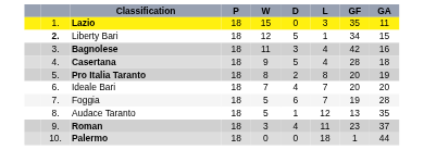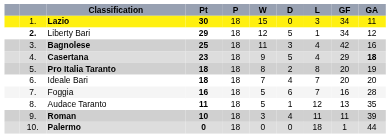 <table align=center style="font-size: 85%; border-collapse:collapse" border=0 cellspacing=0 cellpadding=2>
 <tr align=center bgcolor=#98A1B2>
 <th width=20></th>
 <th width=40></th>
 <th width=220><span>Classification</span></th>
+<th width=55><span>Pt</span></th>
 <th width=40><span>P</span></th>
 <th width=40><span>W</span></th>
 <th width=40><span>D</span></th>
 <th width=40><span>L</span></th>
 <th width=40><span>GF</span></th>
 <th width=40><span>GA</span></th>
 </tr>
 <tr align=center style="background:#FFF010;">
 <td></td>
 <td>1.</td>
 <td style="text-align:left;"><strong>Lazio</strong></td>
+<td><strong>30</strong></td>
 <td>18</td>
 <td>15</td>
 <td>0</td>
 <td>3</td>
-<td>35</td>
+<td>34</td>
 <td>11</td>
 </tr>
 <tr align=center style="background:#FFFFFF;">
 <td></td>
 <td><strong>2.</strong></td>
 <td style="text-align:left;">Liberty Bari</td>
+<td><strong>29</strong></td>
 <td>18</td>
 <td>12</td>
 <td>5</td>
 <td>1</td>
 <td>34</td>
-<td>15</td>
+<td>12</td>
 </tr>
 <tr align=center style="background:#D0D0D0;">
 <td></td>
 <td>3.</td>
 <td style="text-align:left;"><strong>Bagnolese</strong></td>
+<td><strong>25</strong></td>
 <td>18</td>
 <td>11</td>
 <td>3</td>
 <td>4</td>
 <td>42</td>
 <td>16</td>
 </tr>
 <tr align=center style="background:#DDDDDD;">
 <td></td>
 <td>4.</td>
 <td style="text-align:left;"><strong>Casertana</strong></td>
+<td><strong>23</strong></td>
 <td>18</td>
 <td>9</td>
 <td>5</td>
 <td>4</td>
-<td>28</td>
-<td>18</td>
+<td>29</td>
+<td><strong>18</strong></td>
 </tr>
 <tr align=center style="background:#D0D0D0;">
 <td></td>
 <td>5.</td>
 <td style="text-align:left;"><strong>Pro Italia Taranto</strong></td>
+<td><strong>18</strong></td>
 <td>18</td>
 <td>8</td>
 <td>2</td>
 <td>8</td>
 <td>20</td>
 <td>19</td>
 </tr>
 <tr align=center style="background:#FFFFFF;">
 <td></td>
 <td>6.</td>
 <td style="text-align:left;">Ideale Bari</td>
+<td><strong>18</strong></td>
 <td>18</td>
 <td>7</td>
 <td>4</td>
 <td>7</td>
 <td>20</td>
 <td>20</td>
 </tr>
 <tr align=center style="background:#F5F5F5;">
 <td></td>
 <td>7.</td>
 <td style="text-align:left;">Foggia</td>
+<td><strong>16</strong></td>
 <td>18</td>
 <td>5</td>
 <td>6</td>
 <td>7</td>
-<td>19</td>
+<td>16</td>
 <td>28</td>
 </tr>
 <tr align=center style="background:#FFFFFF">
 <td></td>
 <td>8.</td>
 <td style="text-align:left;">Audace Taranto</td>
+<td><strong>11</strong></td>
 <td>18</td>
 <td>5</td>
 <td>1</td>
 <td>12</td>
 <td>13</td>
 <td>35</td>
 </tr>
 <tr align=center style="background:#D0D0D0">
 <td></td>
 <td>9.</td>
 <td style="text-align:left;"><strong>Roman</strong></td>
+<td><strong>10</strong></td>
 <td>18</td>
 <td>3</td>
 <td>4</td>
 <td>11</td>
-<td>23</td>
-<td>37</td>
+<td>11</td>
+<td>39</td>
 </tr>
 <tr align=center style="background:#DDDDDD;">
 <td></td>
 <td>10.</td>
 <td style="text-align:left;"><strong>Palermo</strong> </td>
+<td><strong>0</strong></td>
 <td>18</td>
 <td>0</td>
 <td>0</td>
 <td>18</td>
 <td>1</td>
 <td>44</td>
 </tr>
 </table>
